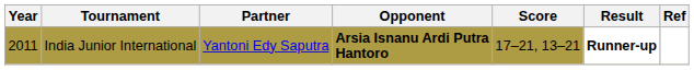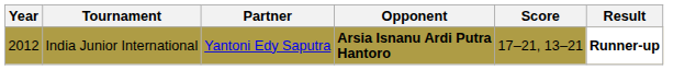 <table class="sortable wikitable" style="font-size: 90%">
 <tr>
 <th>Year</th>
 <th>Tournament</th>
 <th>Partner</th>
 <th>Opponent</th>
 <th>Score</th>
 <th>Result</th>
-<th>Ref</th>
 </tr>
 <tr style="background:#AE9C45">
-<td align="center">2011</td>
+<td align="center">2012</td>
 <td align="left">India Junior International</td>
 <td align="left"> <a href='#'>Yantoni Edy Saputra</a></td>
 <td align="left"><strong> Arsia Isnanu Ardi Putra<br> Hantoro</strong></td>
 <td align="left">17–21, 13–21</td>
 <td style="text-align:left; background:white"> <strong>Runner-up</strong></td>
-<td style="text-align:center; background:white"></td>
 </tr>
 </table>
